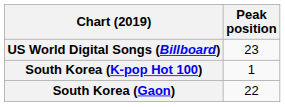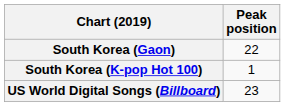 <table class="wikitable plainrowheaders" style="text-align:center">
 <tr>
 <th scope="col">Chart (2019)</th>
 <th scope="col">Peak<br>position</th>
 </tr>
 <tr>
-<th scope="row">US World Digital Songs (<a href='#'><em>Billboard</em></a>)</th>
-<td>23</td>
+<th scope="row">South Korea (<a href='#'>Gaon</a>)</th>
+<td>22</td>
 </tr>
 <tr>
 <th scope="row">South Korea (<a href='#'>K-pop Hot 100</a>)</th>
 <td>1</td>
 </tr>
 <tr>
-<th scope="row">South Korea (<a href='#'>Gaon</a>)</th>
-<td>22</td>
+<th scope="row">US World Digital Songs (<a href='#'><em>Billboard</em></a>)</th>
+<td>23</td>
 </tr>
 </table>
